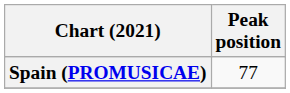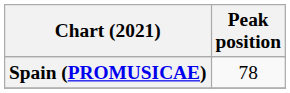 <table class="wikitable sortable plainrowheaders" style="text-align:center">
 <tr>
 <th scope="col">Chart (2021)</th>
 <th scope="col">Peak<br>position</th>
 </tr>
 <tr>
 </tr>
 <tr>
 </tr>
 <tr>
 </tr>
 <tr>
 </tr>
 <tr>
 <th scope="row">Spain (<a href='#'>PROMUSICAE</a>)</th>
-<td>77</td>
+<td>78</td>
 </tr>
 <tr>
 </tr>
 <tr>
 </tr>
 </table>
